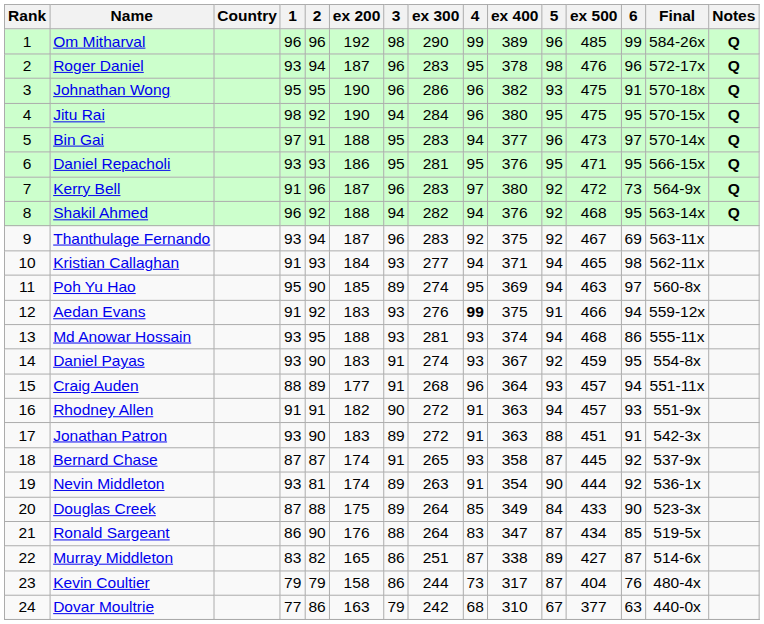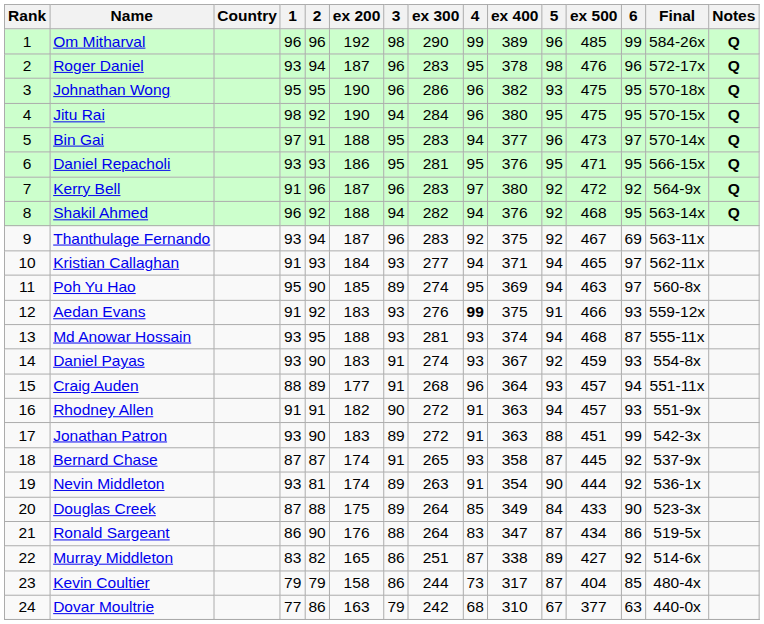 <table class="wikitable sortable" style="text-align:center;">
 <tr>
 <th>Rank</th>
 <th>Name</th>
 <th>Country</th>
 <th>1</th>
 <th>2</th>
 <th>ex 200</th>
 <th>3</th>
 <th>ex 300</th>
 <th>4</th>
 <th>ex 400</th>
 <th>5</th>
 <th>ex 500</th>
 <th>6</th>
 <th>Final</th>
 <th>Notes</th>
 </tr>
 <tr bgcolor=#ccffcc>
 <td>1</td>
 <td align=left><a href='#'>Om Mitharval</a></td>
 <td align=left></td>
 <td>96</td>
 <td>96</td>
 <td>192</td>
 <td>98</td>
 <td>290</td>
 <td>99</td>
 <td>389</td>
 <td>96</td>
 <td>485</td>
 <td>99</td>
 <td>584-26x</td>
 <td><strong>Q</strong></td>
 </tr>
 <tr bgcolor=#ccffcc>
 <td>2</td>
 <td align=left><a href='#'>Roger Daniel</a></td>
 <td align=left></td>
 <td>93</td>
 <td>94</td>
 <td>187</td>
 <td>96</td>
 <td>283</td>
 <td>95</td>
 <td>378</td>
 <td>98</td>
 <td>476</td>
 <td>96</td>
 <td>572-17x</td>
 <td><strong>Q</strong></td>
 </tr>
 <tr bgcolor=#ccffcc>
 <td>3</td>
 <td align=left><a href='#'>Johnathan Wong</a></td>
 <td align=left></td>
 <td>95</td>
 <td>95</td>
 <td>190</td>
 <td>96</td>
 <td>286</td>
 <td>96</td>
 <td>382</td>
 <td>93</td>
 <td>475</td>
-<td>91</td>
+<td>95</td>
 <td>570-18x</td>
 <td><strong>Q</strong></td>
 </tr>
 <tr bgcolor=#ccffcc>
 <td>4</td>
 <td align=left><a href='#'>Jitu Rai</a></td>
 <td align=left></td>
 <td>98</td>
 <td>92</td>
 <td>190</td>
 <td>94</td>
 <td>284</td>
 <td>96</td>
 <td>380</td>
 <td>95</td>
 <td>475</td>
 <td>95</td>
 <td>570-15x</td>
 <td><strong>Q</strong></td>
 </tr>
 <tr bgcolor=#ccffcc>
 <td>5</td>
 <td align=left><a href='#'>Bin Gai</a></td>
 <td align=left></td>
 <td>97</td>
 <td>91</td>
 <td>188</td>
 <td>95</td>
 <td>283</td>
 <td>94</td>
 <td>377</td>
 <td>96</td>
 <td>473</td>
 <td>97</td>
 <td>570-14x</td>
 <td><strong>Q</strong></td>
 </tr>
 <tr bgcolor=#ccffcc>
 <td>6</td>
 <td align=left><a href='#'>Daniel Repacholi</a></td>
 <td align=left></td>
 <td>93</td>
 <td>93</td>
 <td>186</td>
 <td>95</td>
 <td>281</td>
 <td>95</td>
 <td>376</td>
 <td>95</td>
 <td>471</td>
 <td>95</td>
 <td>566-15x</td>
 <td><strong>Q</strong></td>
 </tr>
 <tr bgcolor=#ccffcc>
 <td>7</td>
 <td align=left><a href='#'>Kerry Bell</a></td>
 <td align=left></td>
 <td>91</td>
 <td>96</td>
 <td>187</td>
 <td>96</td>
 <td>283</td>
 <td>97</td>
 <td>380</td>
 <td>92</td>
 <td>472</td>
-<td>73</td>
+<td>92</td>
 <td>564-9x</td>
 <td><strong>Q</strong></td>
 </tr>
 <tr bgcolor=#ccffcc>
 <td>8</td>
 <td align=left><a href='#'>Shakil Ahmed</a></td>
 <td align=left></td>
 <td>96</td>
 <td>92</td>
 <td>188</td>
 <td>94</td>
 <td>282</td>
 <td>94</td>
 <td>376</td>
 <td>92</td>
 <td>468</td>
 <td>95</td>
 <td>563-14x</td>
 <td><strong>Q</strong></td>
 </tr>
 <tr>
 <td>9</td>
 <td align=left><a href='#'>Thanthulage Fernando</a></td>
 <td align=left></td>
 <td>93</td>
 <td>94</td>
 <td>187</td>
 <td>96</td>
 <td>283</td>
 <td>92</td>
 <td>375</td>
 <td>92</td>
 <td>467</td>
 <td>69</td>
 <td>563-11x</td>
 <td></td>
 </tr>
 <tr>
 <td>10</td>
 <td align=left><a href='#'>Kristian Callaghan</a></td>
 <td align=left></td>
 <td>91</td>
 <td>93</td>
 <td>184</td>
 <td>93</td>
 <td>277</td>
 <td>94</td>
 <td>371</td>
 <td>94</td>
 <td>465</td>
-<td>98</td>
+<td>97</td>
 <td>562-11x</td>
 <td></td>
 </tr>
 <tr>
 <td>11</td>
 <td align=left><a href='#'>Poh Yu Hao</a></td>
 <td align=left></td>
 <td>95</td>
 <td>90</td>
 <td>185</td>
 <td>89</td>
 <td>274</td>
 <td>95</td>
 <td>369</td>
 <td>94</td>
 <td>463</td>
 <td>97</td>
 <td>560-8x</td>
 <td></td>
 </tr>
 <tr>
 <td>12</td>
 <td align=left><a href='#'>Aedan Evans</a></td>
 <td align=left></td>
 <td>91</td>
 <td>92</td>
 <td>183</td>
 <td>93</td>
 <td>276</td>
 <td><strong>99</strong></td>
 <td>375</td>
 <td>91</td>
 <td>466</td>
-<td>94</td>
+<td>93</td>
 <td>559-12x</td>
 <td></td>
 </tr>
 <tr>
 <td>13</td>
 <td align=left><a href='#'>Md Anowar Hossain</a></td>
 <td align=left></td>
 <td>93</td>
 <td>95</td>
 <td>188</td>
 <td>93</td>
 <td>281</td>
 <td>93</td>
 <td>374</td>
 <td>94</td>
 <td>468</td>
-<td>86</td>
+<td>87</td>
 <td>555-11x</td>
 <td></td>
 </tr>
 <tr>
 <td>14</td>
 <td align=left><a href='#'>Daniel Payas</a></td>
 <td align=left></td>
 <td>93</td>
 <td>90</td>
 <td>183</td>
 <td>91</td>
 <td>274</td>
 <td>93</td>
 <td>367</td>
 <td>92</td>
 <td>459</td>
-<td>95</td>
+<td>93</td>
 <td>554-8x</td>
 <td></td>
 </tr>
 <tr>
 <td>15</td>
 <td align=left><a href='#'>Craig Auden</a></td>
 <td align=left></td>
 <td>88</td>
 <td>89</td>
 <td>177</td>
 <td>91</td>
 <td>268</td>
 <td>96</td>
 <td>364</td>
 <td>93</td>
 <td>457</td>
 <td>94</td>
 <td>551-11x</td>
 <td></td>
 </tr>
 <tr>
 <td>16</td>
 <td align=left><a href='#'>Rhodney Allen</a></td>
 <td align=left></td>
 <td>91</td>
 <td>91</td>
 <td>182</td>
 <td>90</td>
 <td>272</td>
 <td>91</td>
 <td>363</td>
 <td>94</td>
 <td>457</td>
 <td>93</td>
 <td>551-9x</td>
 <td></td>
 </tr>
 <tr>
 <td>17</td>
 <td align=left><a href='#'>Jonathan Patron</a></td>
 <td align=left></td>
 <td>93</td>
 <td>90</td>
 <td>183</td>
 <td>89</td>
 <td>272</td>
 <td>91</td>
 <td>363</td>
 <td>88</td>
 <td>451</td>
-<td>91</td>
+<td>99</td>
 <td>542-3x</td>
 <td></td>
 </tr>
 <tr>
 <td>18</td>
 <td align=left><a href='#'>Bernard Chase</a></td>
 <td align=left></td>
 <td>87</td>
 <td>87</td>
 <td>174</td>
 <td>91</td>
 <td>265</td>
 <td>93</td>
 <td>358</td>
 <td>87</td>
 <td>445</td>
 <td>92</td>
 <td>537-9x</td>
 <td></td>
 </tr>
 <tr>
 <td>19</td>
 <td align=left><a href='#'>Nevin Middleton</a></td>
 <td align=left></td>
 <td>93</td>
 <td>81</td>
 <td>174</td>
 <td>89</td>
 <td>263</td>
 <td>91</td>
 <td>354</td>
 <td>90</td>
 <td>444</td>
 <td>92</td>
 <td>536-1x</td>
 <td></td>
 </tr>
 <tr>
 <td>20</td>
 <td align=left><a href='#'>Douglas Creek</a></td>
 <td align=left></td>
 <td>87</td>
 <td>88</td>
 <td>175</td>
 <td>89</td>
 <td>264</td>
 <td>85</td>
 <td>349</td>
 <td>84</td>
 <td>433</td>
 <td>90</td>
 <td>523-3x</td>
 <td></td>
 </tr>
 <tr>
 <td>21</td>
 <td align=left><a href='#'>Ronald Sargeant</a></td>
 <td align=left></td>
 <td>86</td>
 <td>90</td>
 <td>176</td>
 <td>88</td>
 <td>264</td>
 <td>83</td>
 <td>347</td>
 <td>87</td>
 <td>434</td>
-<td>85</td>
+<td>86</td>
 <td>519-5x</td>
 <td></td>
 </tr>
 <tr>
 <td>22</td>
 <td align=left><a href='#'>Murray Middleton</a></td>
 <td align=left></td>
 <td>83</td>
 <td>82</td>
 <td>165</td>
 <td>86</td>
 <td>251</td>
 <td>87</td>
 <td>338</td>
 <td>89</td>
 <td>427</td>
-<td>87</td>
+<td>92</td>
 <td>514-6x</td>
 <td></td>
 </tr>
 <tr>
 <td>23</td>
 <td align=left><a href='#'>Kevin Coultier</a></td>
 <td align=left></td>
 <td>79</td>
 <td>79</td>
 <td>158</td>
 <td>86</td>
 <td>244</td>
 <td>73</td>
 <td>317</td>
 <td>87</td>
 <td>404</td>
-<td>76</td>
+<td>85</td>
 <td>480-4x</td>
 <td></td>
 </tr>
 <tr>
 <td>24</td>
 <td align=left><a href='#'>Dovar Moultrie</a></td>
 <td align=left></td>
 <td>77</td>
 <td>86</td>
 <td>163</td>
 <td>79</td>
 <td>242</td>
 <td>68</td>
 <td>310</td>
 <td>67</td>
 <td>377</td>
 <td>63</td>
 <td>440-0x</td>
 <td></td>
 </tr>
 <tr>
 </tr>
 </table>
